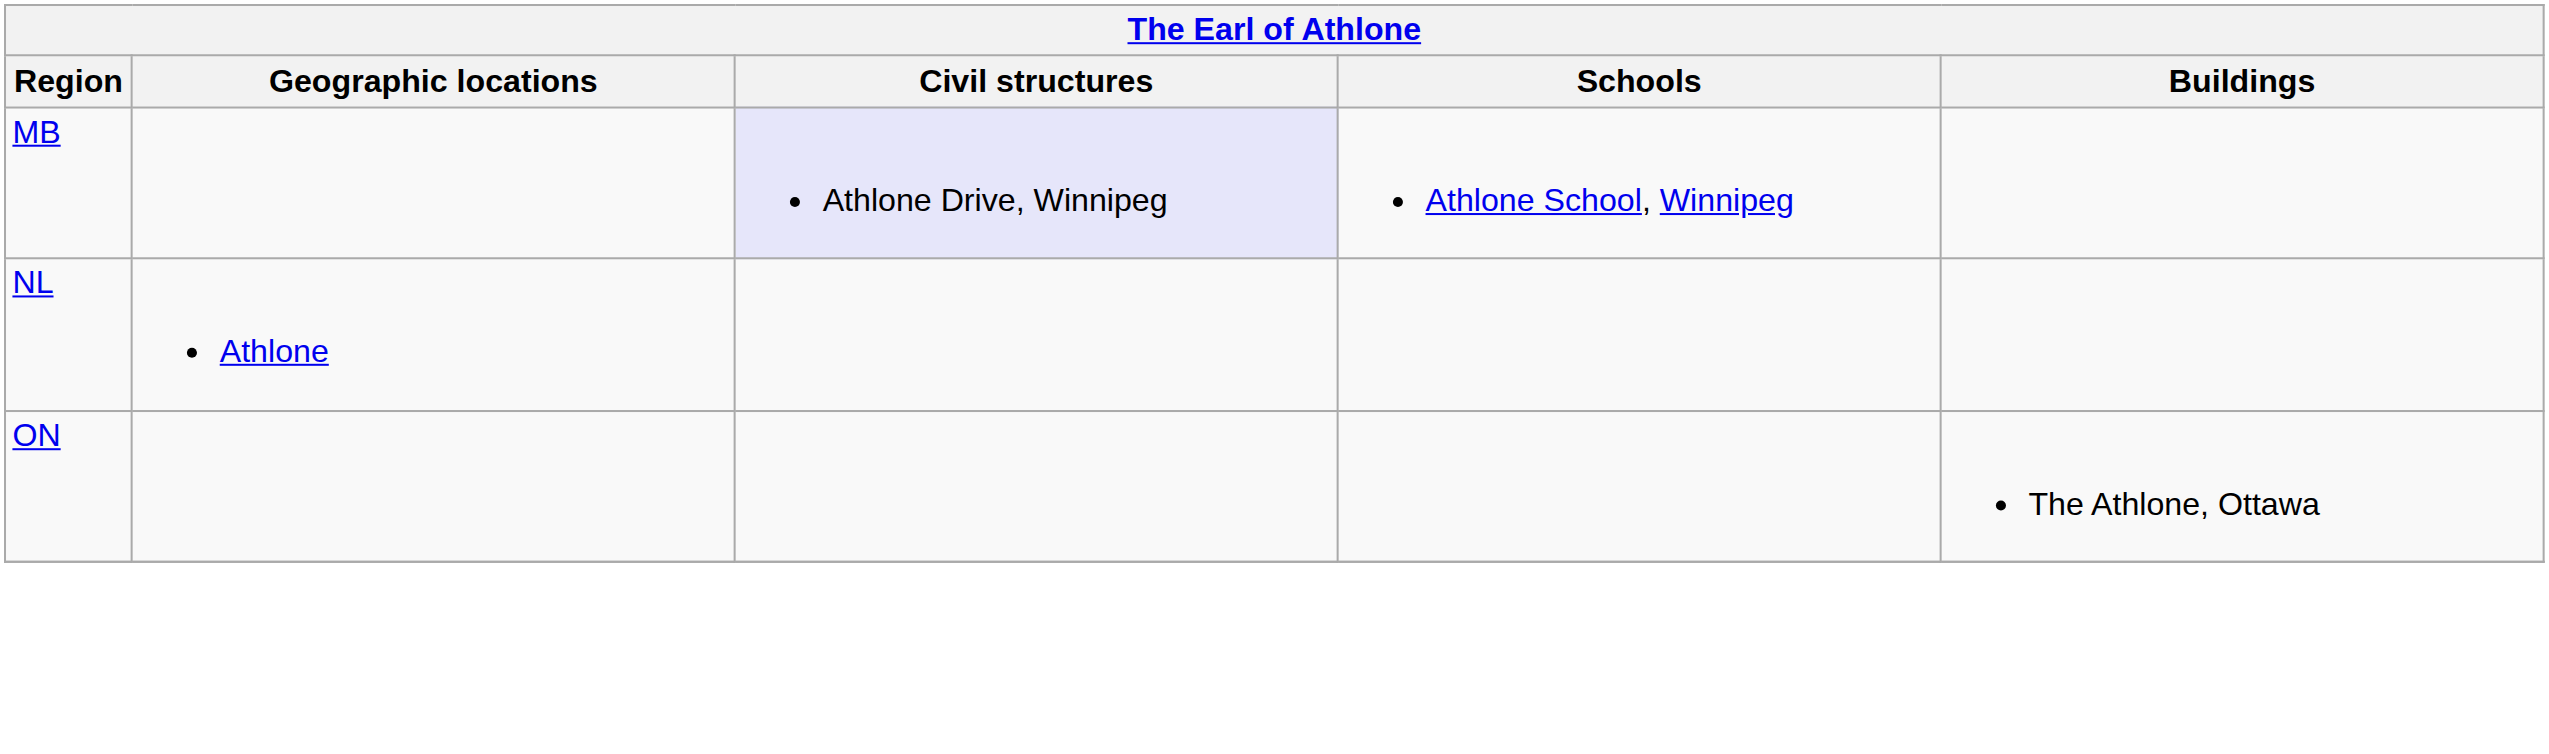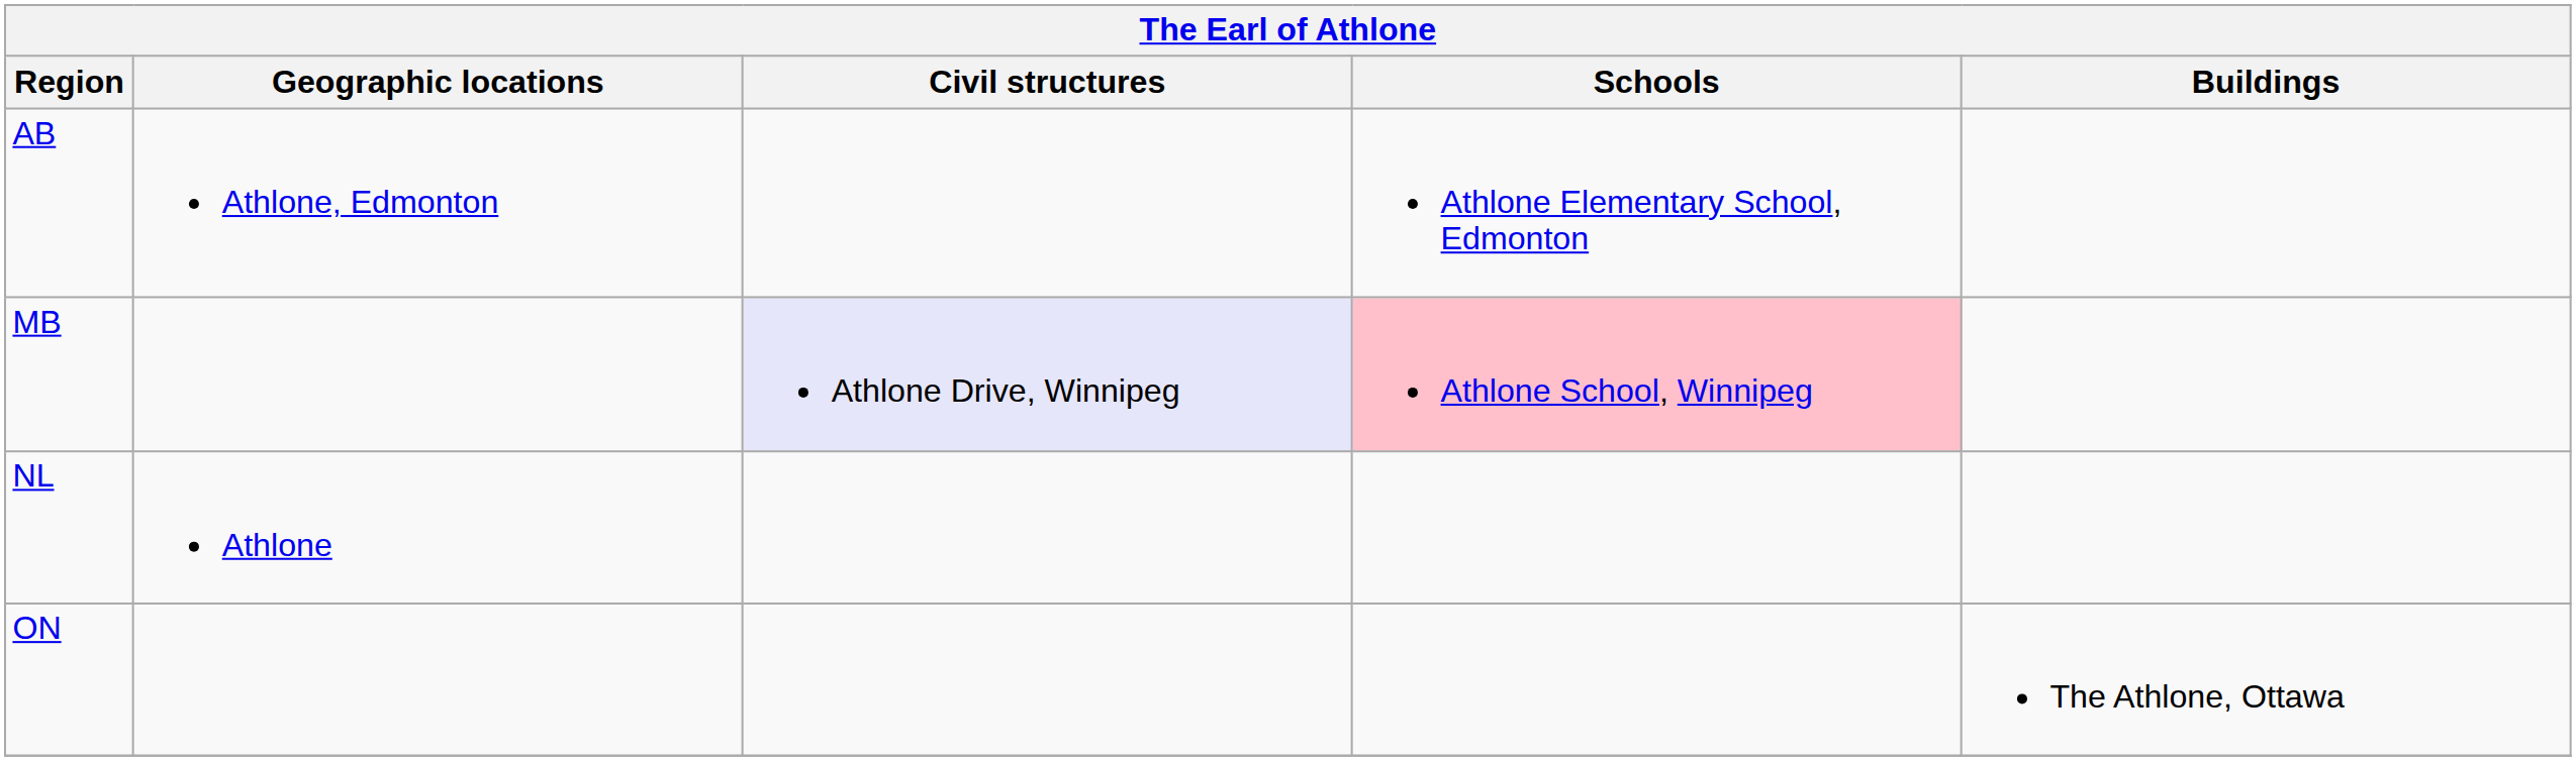 <table class="wikitable" width="100%">
 <tr>
 <th colspan="5"> <a href='#'>The Earl of Athlone</a></th>
 </tr>
 <tr>
 <th width="5%">Region</th>
 <th width="23.75%">Geographic locations</th>
 <th width="23.75%">Civil structures</th>
 <th width="23.75%">Schools</th>
 <th width="23.75%">Buildings</th>
 </tr>
 <tr>
+<td align=left valign=top> <a href='#'>AB</a></td>
+<td align=left valign=top><br><ul><li><a href='#'>Athlone, Edmonton</a></li></ul></td>
+<td></td>
+<td align=left valign=top><br><ul><li><a href='#'>Athlone Elementary School</a>, <a href='#'>Edmonton</a></li></ul></td>
+<td></td>
+</tr>
+<tr>
 <td align=left valign=top> <a href='#'>MB</a></td>
 <td></td>
 <td style="background: lavender;"><br><ul><li>Athlone Drive, Winnipeg</li></ul></td>
-<td align=left valign=top><br><ul><li><a href='#'>Athlone School</a>, <a href='#'>Winnipeg</a></li></ul></td>
+<td align=left valign=top style="background: pink;"><br><ul><li><a href='#'>Athlone School</a>, <a href='#'>Winnipeg</a></li></ul></td>
 <td></td>
 </tr>
 <tr>
 <td align=left valign=top> <a href='#'>NL</a></td>
 <td align=left valign=top><br><ul><li><a href='#'>Athlone</a></li></ul></td>
 <td></td>
 <td></td>
 <td></td>
 </tr>
 <tr>
 <td align=left valign=top> <a href='#'>ON</a></td>
 <td></td>
 <td></td>
 <td></td>
 <td align=left valign=top><br><ul><li>The Athlone, Ottawa</li></ul></td>
 </tr>
 <tr>
 </tr>
 </table>
